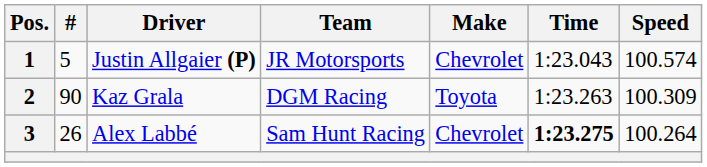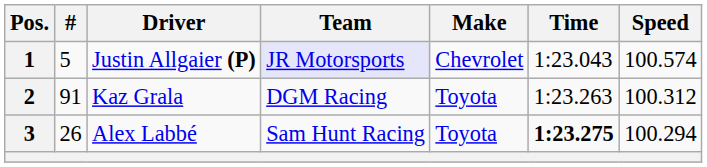 <table class="wikitable" style="font-size:95%">
 <tr>
 <th>Pos.</th>
 <th>#</th>
 <th>Driver</th>
 <th>Team</th>
 <th>Make</th>
 <th>Time</th>
 <th>Speed</th>
 </tr>
 <tr>
 <th>1</th>
 <td>5</td>
 <td><a href='#'>Justin Allgaier</a> <strong>(P)</strong></td>
-<td><a href='#'>JR Motorsports</a></td>
+<td style="background: lavender;"><a href='#'>JR Motorsports</a></td>
 <td><a href='#'>Chevrolet</a></td>
 <td>1:23.043</td>
 <td>100.574</td>
 </tr>
 <tr>
 <th>2</th>
-<td>90</td>
+<td>91</td>
 <td><a href='#'>Kaz Grala</a></td>
 <td><a href='#'>DGM Racing</a></td>
 <td><a href='#'>Toyota</a></td>
 <td>1:23.263</td>
-<td>100.309</td>
+<td>100.312</td>
 </tr>
 <tr>
 <th>3</th>
 <td>26</td>
 <td><a href='#'>Alex Labbé</a></td>
 <td><a href='#'>Sam Hunt Racing</a></td>
-<td><a href='#'>Chevrolet</a></td>
+<td><a href='#'>Toyota</a></td>
 <td><strong>1:23.275</strong></td>
-<td>100.264</td>
+<td>100.294</td>
 </tr>
 <tr>
 <th colspan="7"></th>
 </tr>
 </table>
